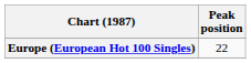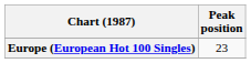 <table class="wikitable sortable plainrowheaders">
 <tr>
 <th>Chart (1987)</th>
 <th>Peak<br>position</th>
 </tr>
 <tr>
 </tr>
 <tr>
 </tr>
 <tr>
 <th scope="row">Europe (<a href='#'>European Hot 100 Singles</a>)</th>
-<td align="center">22</td>
+<td align="center">23</td>
 </tr>
 <tr>
 </tr>
 <tr>
 </tr>
 <tr>
 </tr>
 <tr>
 </tr>
 <tr>
 </tr>
 <tr>
 </tr>
 <tr>
 </tr>
 </table>
